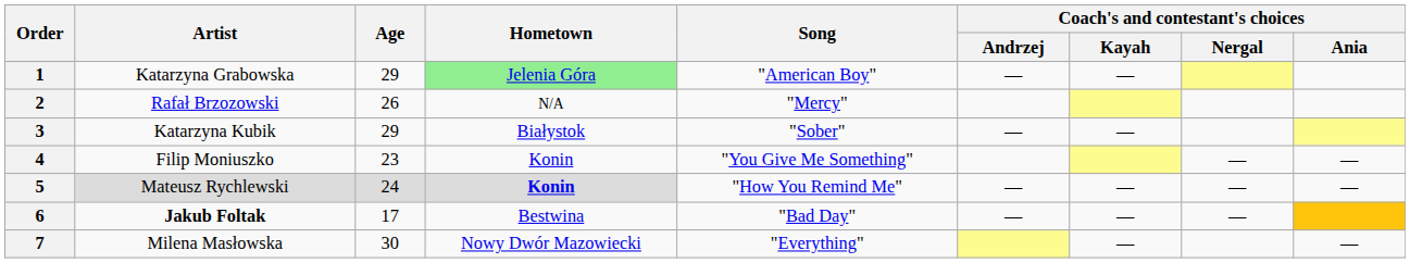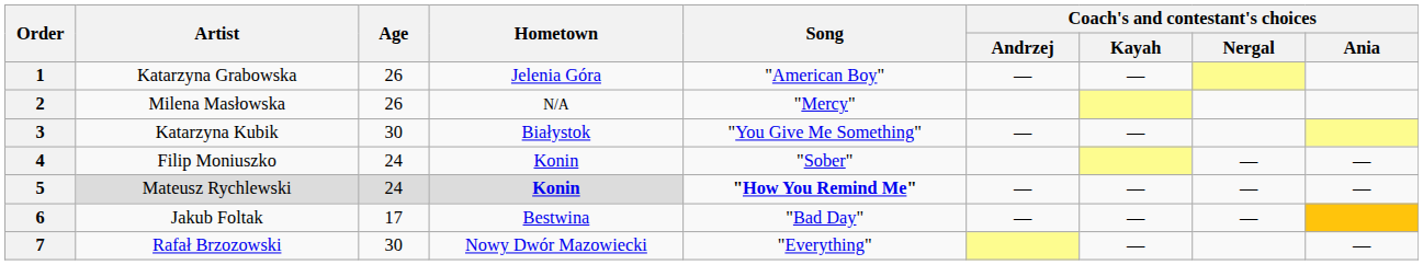 <table class="wikitable" style="text-align:center; width:100%;">
 <tr>
 <th scope="col" rowspan="2" style="width:05%;">Order</th>
 <th scope="col" rowspan="2" style="width:20%;">Artist</th>
 <th scope="col" rowspan="2" style="width:05%;">Age</th>
 <th scope="col" rowspan="2" style="width:18%;">Hometown</th>
 <th scope="col" rowspan="2" style="width:20%;">Song</th>
 <th scope="col" colspan="4" style="width:32%;">Coach's and contestant's choices</th>
 </tr>
 <tr>
 <th style="width:08%;">Andrzej</th>
 <th style="width:08%;">Kayah</th>
 <th style="width:08%;">Nergal</th>
 <th style="width:08%;">Ania</th>
 </tr>
 <tr>
 <th>1</th>
 <td>Katarzyna Grabowska</td>
-<td>29</td>
-<td style="background: lightgreen;"><a href='#'>Jelenia Góra</a></td>
+<td>26</td>
+<td><a href='#'>Jelenia Góra</a></td>
 <td>"<a href='#'>American Boy</a>"</td>
 <td>—</td>
 <td>—</td>
 <td style="background:#fdfc8f;"><strong></strong></td>
 <td><strong></strong></td>
 </tr>
 <tr>
 <th>2</th>
-<td><a href='#'>Rafał Brzozowski</a></td>
+<td>Milena Masłowska</td>
 <td>26</td>
 <td><small>N/A</small></td>
 <td>"<a href='#'>Mercy</a>"</td>
 <td><strong></strong></td>
 <td style="background:#fdfc8f;"><strong></strong></td>
 <td><strong></strong></td>
 <td><strong></strong></td>
 </tr>
 <tr>
 <th>3</th>
 <td>Katarzyna Kubik</td>
-<td>29</td>
+<td>30</td>
 <td><a href='#'>Białystok</a></td>
-<td>"<a href='#'>Sober</a>"</td>
+<td>"<a href='#'>You Give Me Something</a>"</td>
 <td>—</td>
 <td>—</td>
 <td><strong></strong></td>
 <td style="background:#fdfc8f;"><strong></strong></td>
 </tr>
 <tr>
 <th>4</th>
 <td>Filip Moniuszko</td>
-<td>23</td>
+<td>24</td>
 <td><a href='#'>Konin</a></td>
-<td>"<a href='#'>You Give Me Something</a>"</td>
+<td>"<a href='#'>Sober</a>"</td>
 <td><strong></strong></td>
 <td style="background:#fdfc8f;"><strong></strong></td>
 <td>—</td>
 <td>—</td>
 </tr>
 <tr>
 <th>5</th>
 <td style="background:#DCDCDC;">Mateusz Rychlewski</td>
 <td style="background:#DCDCDC;">24</td>
 <td style="background:#DCDCDC;"><strong><a href='#'>Konin</a></strong></td>
-<td>"<a href='#'>How You Remind Me</a>"</td>
+<td><strong>"<a href='#'>How You Remind Me</a>"</strong></td>
 <td>—</td>
 <td>—</td>
 <td>—</td>
 <td>—</td>
 </tr>
 <tr>
 <th>6</th>
-<td><strong>Jakub Foltak</strong></td>
+<td>Jakub Foltak</td>
 <td>17</td>
 <td><a href='#'>Bestwina</a></td>
 <td>"<a href='#'>Bad Day</a>"</td>
 <td>—</td>
 <td>—</td>
 <td>—</td>
 <td style="background:#ffc40c;"><strong></strong></td>
 </tr>
 <tr>
 <th>7</th>
-<td>Milena Masłowska</td>
+<td><a href='#'>Rafał Brzozowski</a></td>
 <td>30</td>
 <td><a href='#'>Nowy Dwór Mazowiecki</a></td>
 <td>"<a href='#'>Everything</a>"</td>
 <td style="background:#fdfc8f;"><strong></strong></td>
 <td>—</td>
 <td><strong></strong></td>
 <td>—</td>
 </tr>
 </table>
